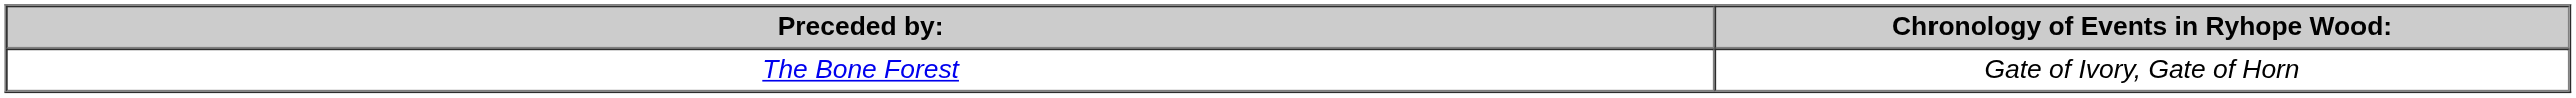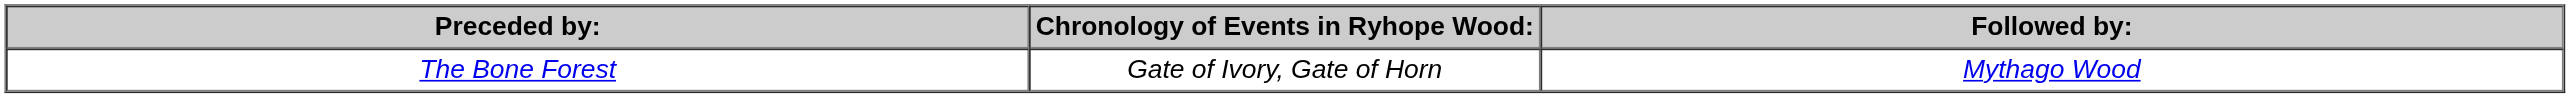 <table border=1  cellpadding=3 cellspacing=0 align=center>
 <tr --- bgcolor="#cccccc">
 <th width="40%">Preceded by:</th>
 <th width="20%">Chronology of Events in Ryhope Wood:<br></th>
+<th width="40%">Followed by:</th>
 </tr>
 <tr ---- align="center">
 <td><em><a href='#'>The Bone Forest</a></em></td>
 <td><em>Gate of Ivory, Gate of Horn</em></td>
+<td><em><a href='#'>Mythago Wood</a></em></td>
 </tr>
 </table>
